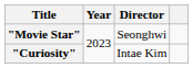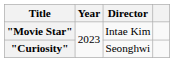 <table class="wikitable plainrowheaders" style="text-align:center">
 <tr>
 <th scope="col">Title</th>
 <th scope="col">Year</th>
 <th scope="col">Director</th>
 <th scope="col" style="width:1em"></th>
 </tr>
 <tr>
 <th scope="row">"Movie Star"</th>
 <td rowspan="2">2023</td>
-<td>Seonghwi</td>
+<td>Intae Kim</td>
 <td></td>
 </tr>
 <tr>
 <th scope="row">"Curiosity"</th>
-<td>Intae Kim</td>
+<td>Seonghwi</td>
 <td></td>
 </tr>
 </table>
